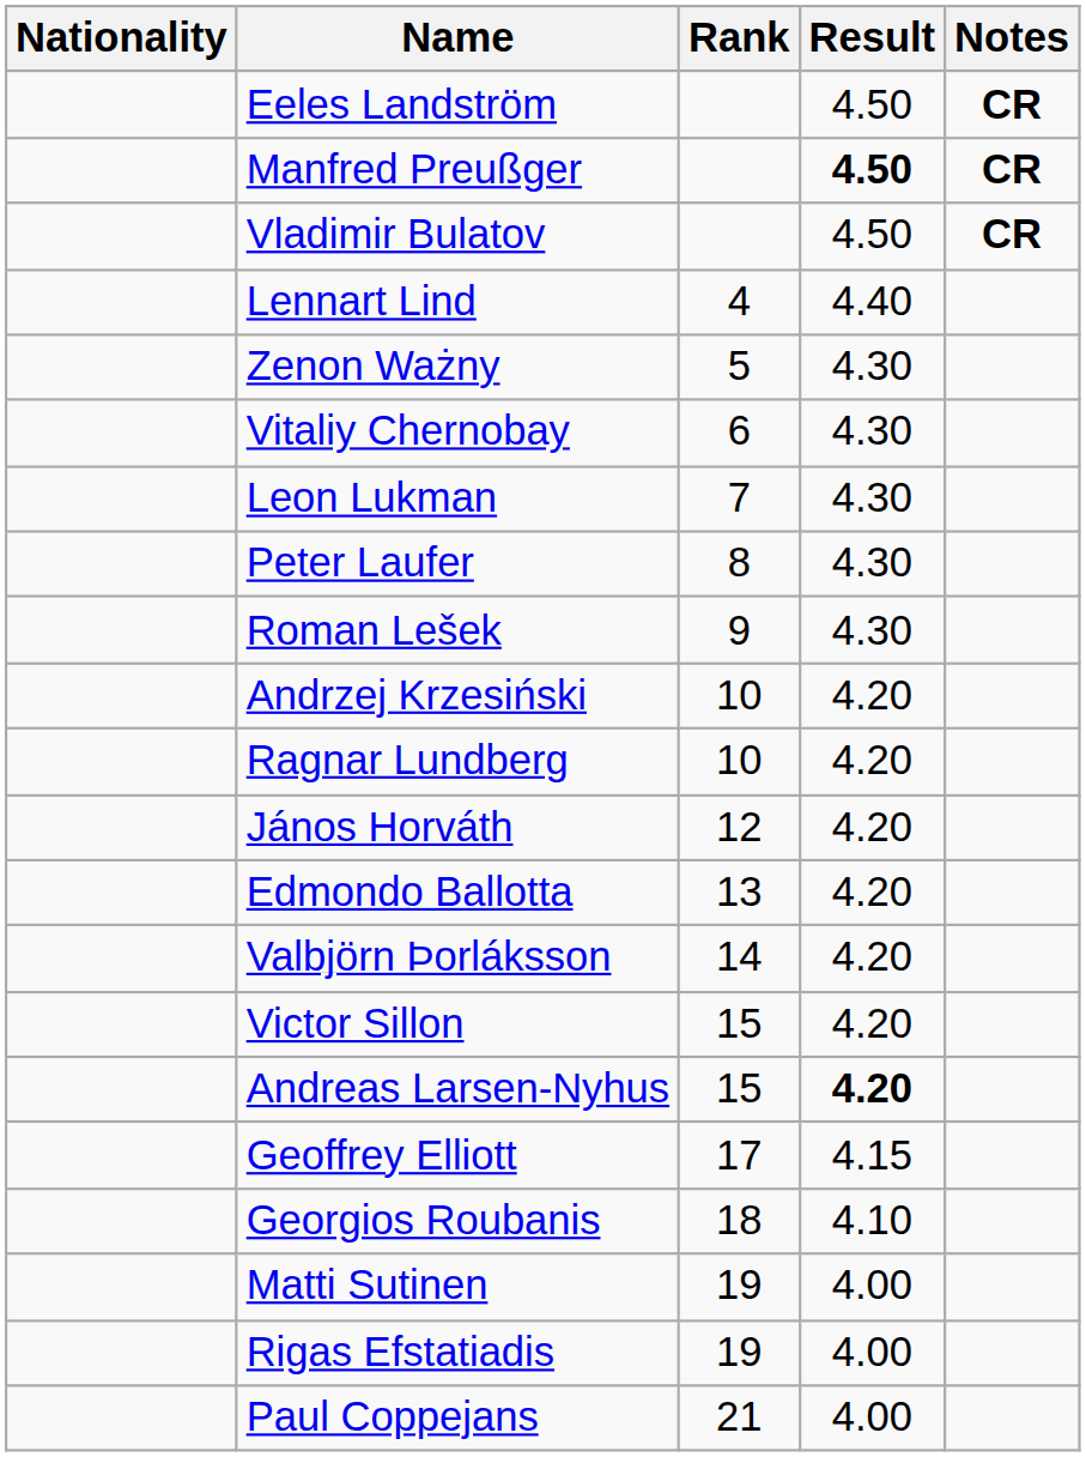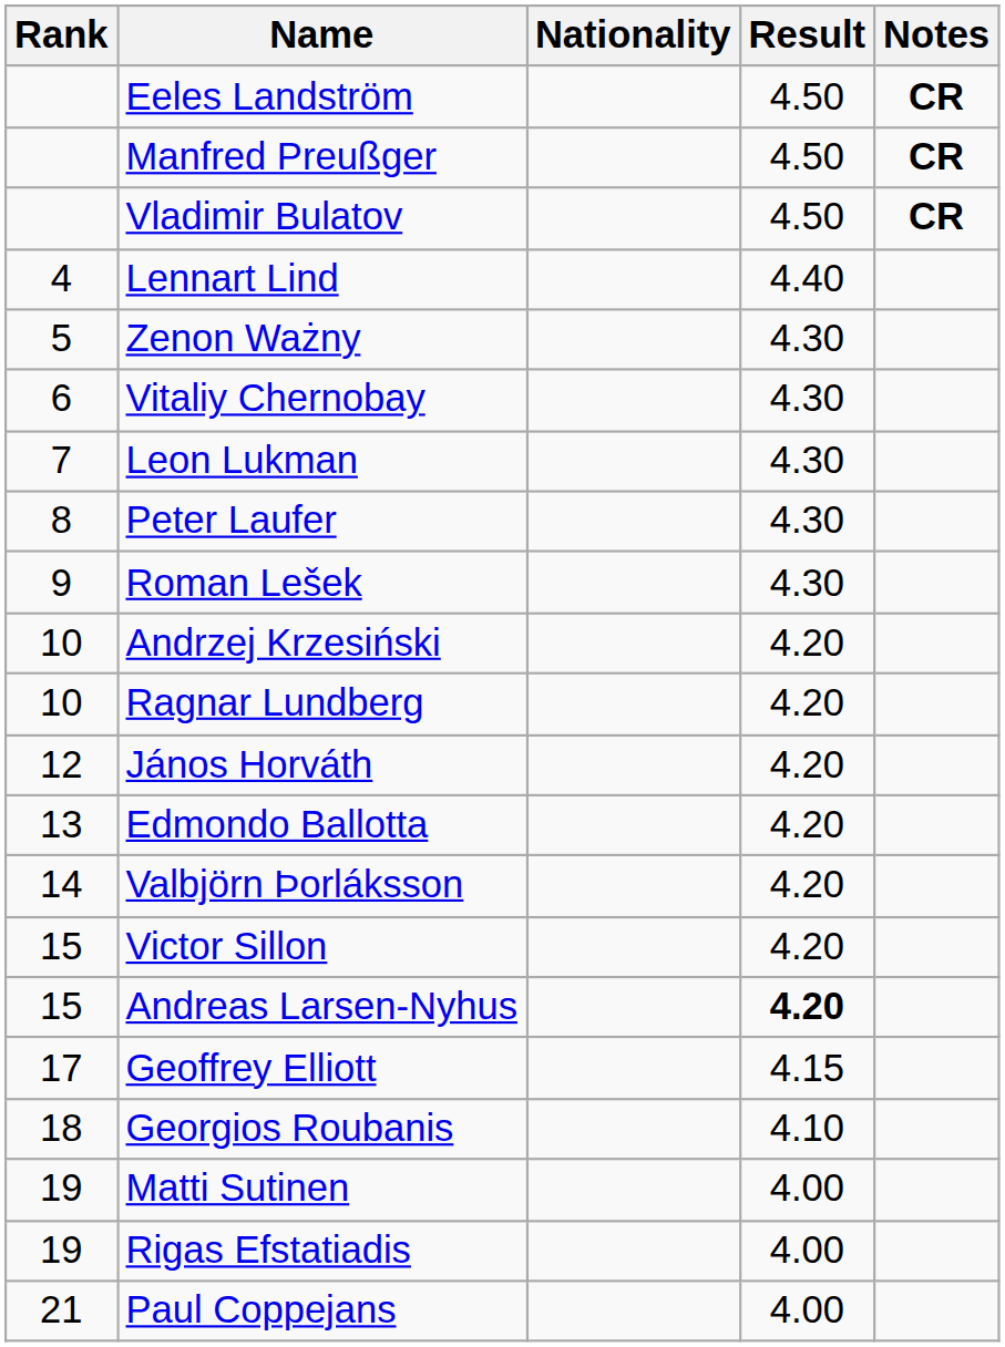 <table class="wikitable sortable" style="text-align:center">
 <tr>
+<th>Rank</th>
+<th>Name</th>
 <th>Nationality</th>
-<th>Name</th>
-<th>Rank</th>
 <th>Result</th>
 <th>Notes</th>
 </tr>
 <tr>
+<td></td>
+<td align=left><a href='#'>Eeles Landström</a></td>
 <td align=left></td>
-<td align=left><a href='#'>Eeles Landström</a></td>
-<td></td>
 <td>4.50</td>
 <td><strong>CR</strong></td>
 </tr>
 <tr>
+<td></td>
+<td align=left><a href='#'>Manfred Preußger</a></td>
 <td align=left></td>
-<td align=left><a href='#'>Manfred Preußger</a></td>
-<td></td>
-<td><strong>4.50</strong></td>
-<td><strong>CR</strong></td>
-</tr>
-<tr>
-<td align=left></td>
-<td align=left><a href='#'>Vladimir Bulatov</a></td>
-<td></td>
 <td>4.50</td>
 <td><strong>CR</strong></td>
 </tr>
 <tr>
+<td></td>
+<td align=left><a href='#'>Vladimir Bulatov</a></td>
 <td align=left></td>
+<td>4.50</td>
+<td><strong>CR</strong></td>
+</tr>
+<tr>
+<td>4</td>
 <td align=left><a href='#'>Lennart Lind</a></td>
-<td>4</td>
+<td align=left></td>
 <td>4.40</td>
 <td></td>
 </tr>
 <tr>
+<td>5</td>
+<td align=left><a href='#'>Zenon Ważny</a></td>
 <td align=left></td>
-<td align=left><a href='#'>Zenon Ważny</a></td>
-<td>5</td>
 <td>4.30</td>
 <td></td>
 </tr>
 <tr>
+<td>6</td>
+<td align=left><a href='#'>Vitaliy Chernobay</a></td>
 <td align=left></td>
-<td align=left><a href='#'>Vitaliy Chernobay</a></td>
-<td>6</td>
 <td>4.30</td>
 <td></td>
 </tr>
 <tr>
+<td>7</td>
+<td align=left><a href='#'>Leon Lukman</a></td>
 <td align=left></td>
-<td align=left><a href='#'>Leon Lukman</a></td>
-<td>7</td>
 <td>4.30</td>
 <td></td>
 </tr>
 <tr>
+<td>8</td>
+<td align=left><a href='#'>Peter Laufer</a></td>
 <td align=left></td>
-<td align=left><a href='#'>Peter Laufer</a></td>
-<td>8</td>
 <td>4.30</td>
 <td></td>
 </tr>
 <tr>
+<td>9</td>
+<td align=left><a href='#'>Roman Lešek</a></td>
 <td align=left></td>
-<td align=left><a href='#'>Roman Lešek</a></td>
-<td>9</td>
 <td>4.30</td>
 <td></td>
 </tr>
 <tr>
+<td>10</td>
+<td align=left><a href='#'>Andrzej Krzesiński</a></td>
 <td align=left></td>
-<td align=left><a href='#'>Andrzej Krzesiński</a></td>
-<td>10</td>
 <td>4.20</td>
 <td></td>
 </tr>
 <tr>
+<td>10</td>
+<td align=left><a href='#'>Ragnar Lundberg</a></td>
 <td align=left></td>
-<td align=left><a href='#'>Ragnar Lundberg</a></td>
-<td>10</td>
 <td>4.20</td>
 <td></td>
 </tr>
 <tr>
+<td>12</td>
+<td align=left><a href='#'>János Horváth</a></td>
 <td align=left></td>
-<td align=left><a href='#'>János Horváth</a></td>
-<td>12</td>
 <td>4.20</td>
 <td></td>
 </tr>
 <tr>
+<td>13</td>
+<td align=left><a href='#'>Edmondo Ballotta</a></td>
 <td align=left></td>
-<td align=left><a href='#'>Edmondo Ballotta</a></td>
-<td>13</td>
 <td>4.20</td>
 <td></td>
 </tr>
 <tr>
+<td>14</td>
+<td align=left><a href='#'>Valbjörn Þorláksson</a></td>
 <td align=left></td>
-<td align=left><a href='#'>Valbjörn Þorláksson</a></td>
-<td>14</td>
 <td>4.20</td>
 <td></td>
 </tr>
 <tr>
+<td>15</td>
+<td align=left><a href='#'>Victor Sillon</a></td>
 <td align=left></td>
-<td align=left><a href='#'>Victor Sillon</a></td>
-<td>15</td>
 <td>4.20</td>
 <td></td>
 </tr>
 <tr>
+<td>15</td>
+<td align=left><a href='#'>Andreas Larsen-Nyhus</a></td>
 <td align=left></td>
-<td align=left><a href='#'>Andreas Larsen-Nyhus</a></td>
-<td>15</td>
 <td><strong>4.20</strong></td>
 <td></td>
 </tr>
 <tr>
+<td>17</td>
+<td align=left><a href='#'>Geoffrey Elliott</a></td>
 <td align=left></td>
-<td align=left><a href='#'>Geoffrey Elliott</a></td>
-<td>17</td>
 <td>4.15</td>
 <td></td>
 </tr>
 <tr>
+<td>18</td>
+<td align=left><a href='#'>Georgios Roubanis</a></td>
 <td align=left></td>
-<td align=left><a href='#'>Georgios Roubanis</a></td>
-<td>18</td>
 <td>4.10</td>
 <td></td>
 </tr>
 <tr>
+<td>19</td>
+<td align=left><a href='#'>Matti Sutinen</a></td>
 <td align=left></td>
-<td align=left><a href='#'>Matti Sutinen</a></td>
-<td>19</td>
 <td>4.00</td>
 <td></td>
 </tr>
 <tr>
+<td>19</td>
+<td align=left><a href='#'>Rigas Efstatiadis</a></td>
 <td align=left></td>
-<td align=left><a href='#'>Rigas Efstatiadis</a></td>
-<td>19</td>
 <td>4.00</td>
 <td></td>
 </tr>
 <tr>
+<td>21</td>
+<td align=left><a href='#'>Paul Coppejans</a></td>
 <td align=left></td>
-<td align=left><a href='#'>Paul Coppejans</a></td>
-<td>21</td>
 <td>4.00</td>
 <td></td>
 </tr>
 </table>
